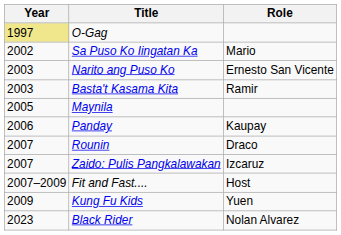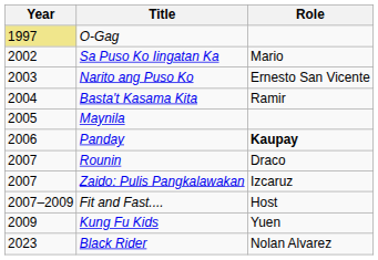 <table class="wikitable sortable">
 <tr>
 <th>Year</th>
 <th>Title</th>
 <th>Role</th>
 </tr>
 <tr>
 <td style="background: khaki;">1997</td>
 <td><em>O-Gag</em></td>
 <td></td>
 </tr>
 <tr>
 <td>2002</td>
 <td><em><a href='#'>Sa Puso Ko Iingatan Ka</a></em></td>
 <td>Mario</td>
 </tr>
 <tr>
 <td>2003</td>
 <td><em><a href='#'>Narito ang Puso Ko</a></em></td>
 <td>Ernesto San Vicente</td>
 </tr>
 <tr>
-<td>2003</td>
+<td>2004</td>
 <td><em><a href='#'>Basta't Kasama Kita</a></em></td>
 <td>Ramir</td>
 </tr>
 <tr>
 <td>2005</td>
 <td><em><a href='#'>Maynila</a></em></td>
 <td></td>
 </tr>
 <tr>
 <td>2006</td>
 <td><em><a href='#'>Panday</a></em></td>
-<td>Kaupay</td>
+<td><strong>Kaupay</strong></td>
 </tr>
 <tr>
 <td>2007</td>
 <td><em><a href='#'>Rounin</a></em></td>
 <td>Draco</td>
 </tr>
 <tr>
 <td>2007</td>
 <td><em><a href='#'>Zaido: Pulis Pangkalawakan</a></em></td>
 <td>Izcaruz</td>
 </tr>
 <tr>
 <td>2007–2009</td>
 <td><em>Fit and Fast....</em></td>
 <td>Host</td>
 </tr>
 <tr>
 <td>2009</td>
 <td><em><a href='#'>Kung Fu Kids</a></em></td>
 <td>Yuen</td>
 </tr>
 <tr>
 <td>2023</td>
 <td><em><a href='#'>Black Rider</a></em></td>
 <td>Nolan Alvarez</td>
 </tr>
 </table>
